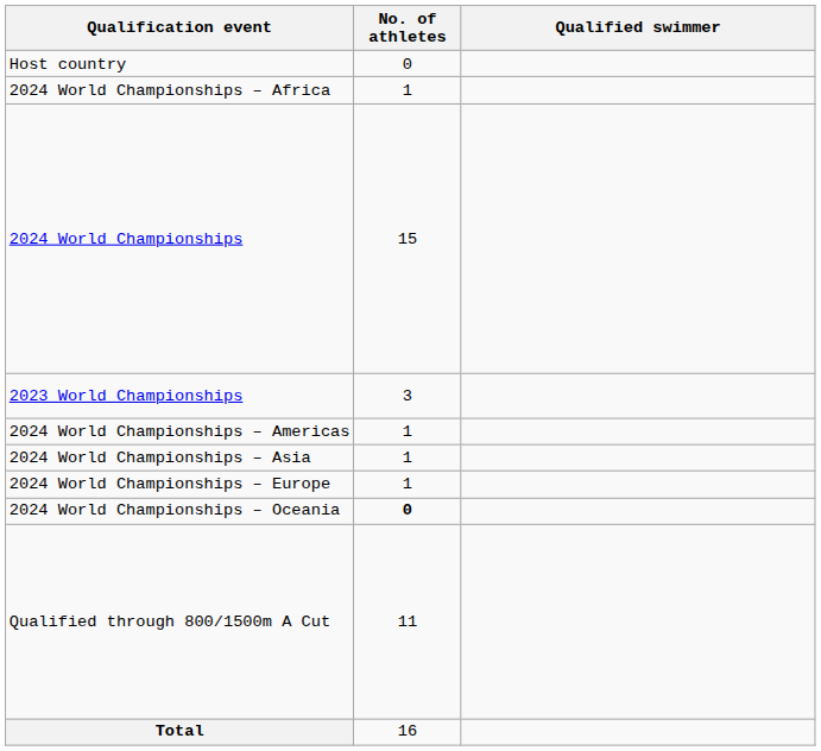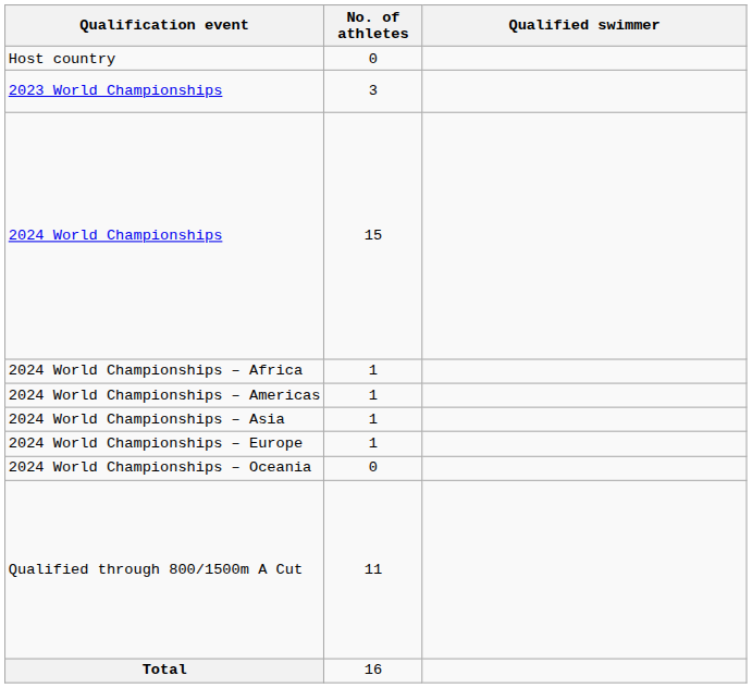 <table class="wikitable" style="text-align:left" width="650">
 <tr>
 <th scope="col" width ="250">Qualification event</th>
 <th scope="col" width ="80">No. of athletes</th>
 <th scope="col">Qualified swimmer</th>
 </tr>
 <tr>
 <td>Host country</td>
 <td align="center">0</td>
 <td></td>
 </tr>
 <tr>
-<td>2024 World Championships – Africa</td>
-<td align="center">1</td>
-<td></td>
+<td><a href='#'>2023 World Championships</a></td>
+<td align="center">3</td>
+<td><br><br></td>
 </tr>
 <tr>
 <td><a href='#'>2024 World Championships</a></td>
 <td align="center">15</td>
 <td><br><br><br><br><br><br><br><br><br><br><br><br><br><br></td>
 </tr>
 <tr>
-<td><a href='#'>2023 World Championships</a></td>
-<td align="center">3</td>
-<td><br><br></td>
+<td>2024 World Championships – Africa</td>
+<td align="center">1</td>
+<td></td>
 </tr>
 <tr>
 <td nowrap="">2024 World Championships – Americas</td>
 <td align="center">1</td>
 <td></td>
 </tr>
 <tr>
 <td>2024 World Championships – Asia</td>
 <td align="center">1</td>
 <td></td>
 </tr>
 <tr>
 <td nowrap="">2024 World Championships – Europe</td>
 <td align="center">1</td>
 <td></td>
 </tr>
 <tr>
 <td>2024 World Championships – Oceania</td>
-<td align="center"><strong>0</strong></td>
+<td align="center">0</td>
 <td></td>
 </tr>
 <tr>
 <td>Qualified through 800/1500m A Cut</td>
 <td align="center">11</td>
 <td><br><br><br><br><br><br><br><br><br><br></td>
 </tr>
 <tr>
 <th scope="row">Total</th>
 <td align=center>16</td>
 </tr>
 </table>
